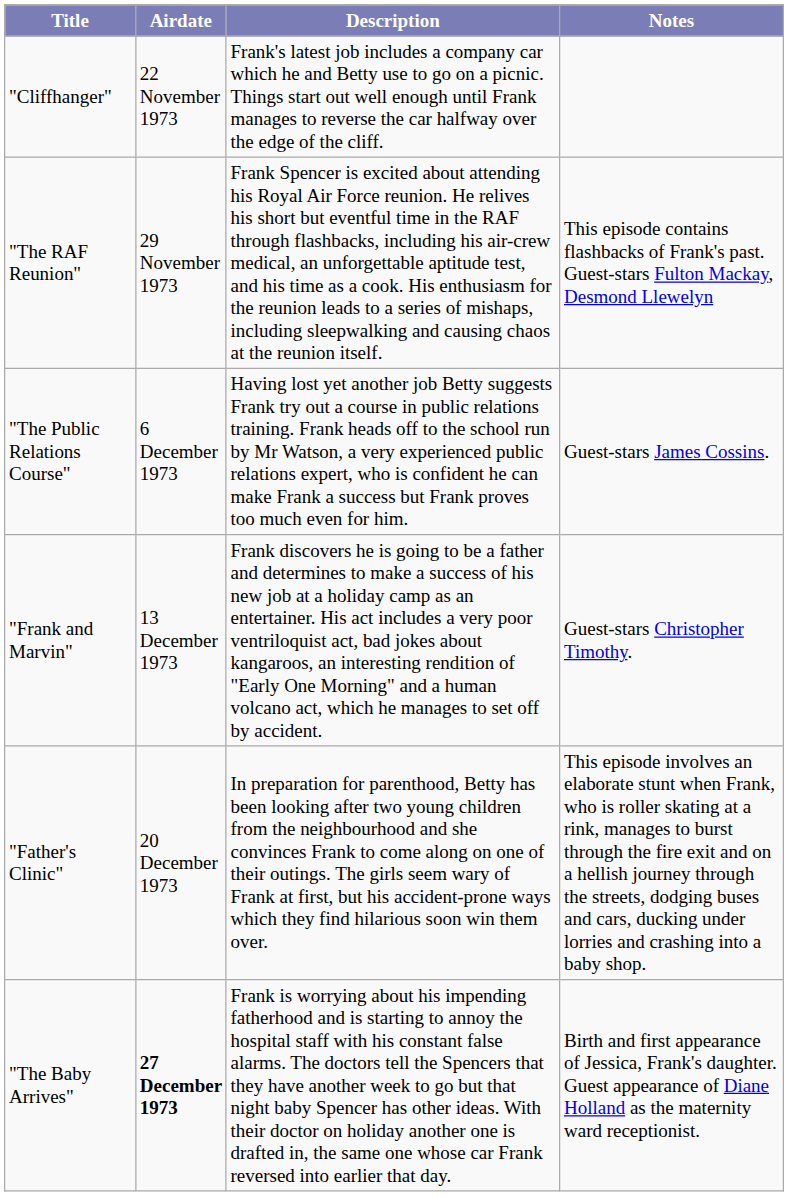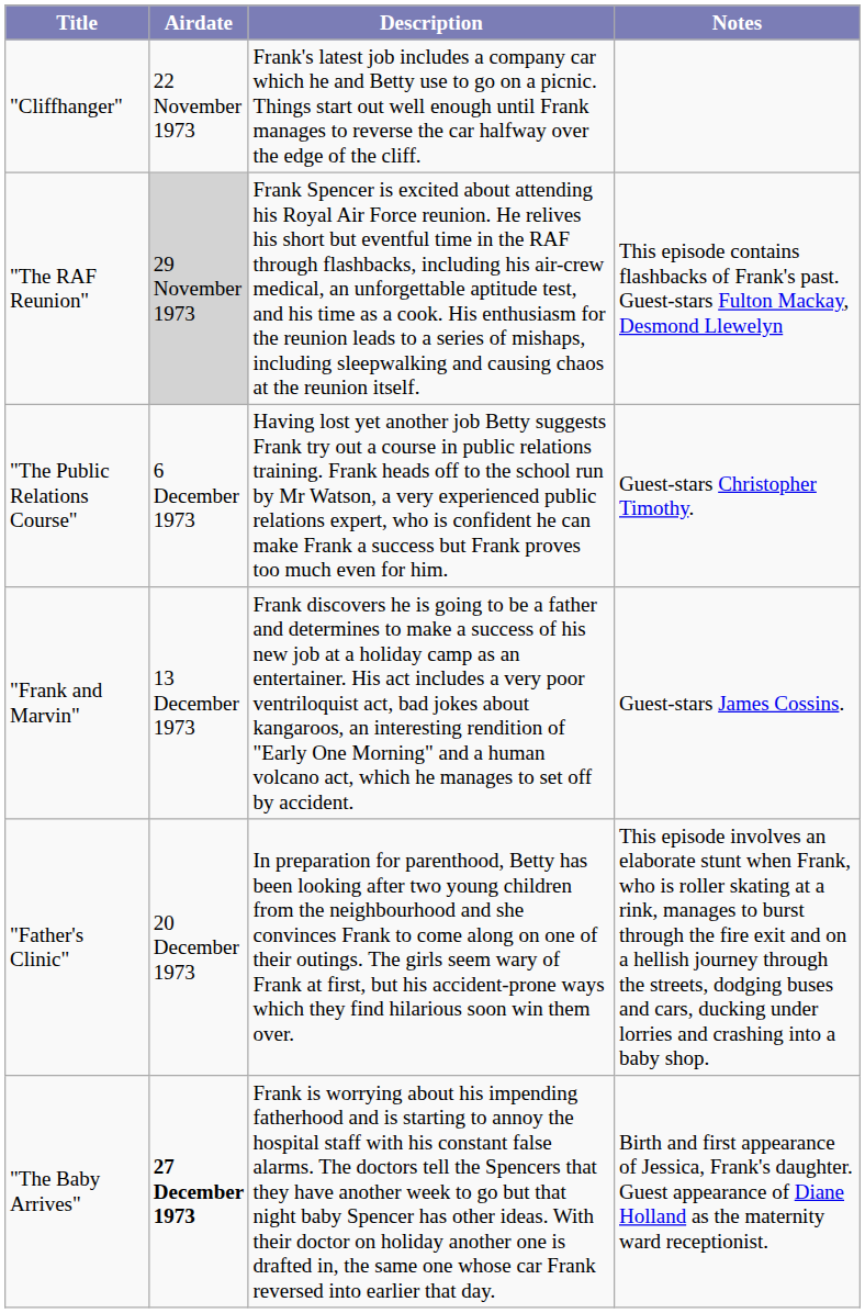 <table class="wikitable" width=100% border=1 style="font-size: 95%">
 <tr>
 </tr>
 <tr style="color:#fff;">
 <th style="background:#7B7DB6" width=17%>Title</th>
 <th style="background:#7B7DB6" width=8%>Airdate</th>
 <th style="background:#7B7DB6" width=45%>Description</th>
 <th style="background:#7B7DB6" width=30%>Notes</th>
 </tr>
 <tr>
 <td>"Cliffhanger"</td>
 <td>22 November 1973</td>
 <td>Frank's latest job includes a company car which he and Betty use to go on a picnic. Things start out well enough until Frank manages to reverse the car halfway over the edge of the cliff.</td>
 <td></td>
 </tr>
 <tr>
 <td>"The RAF Reunion"</td>
-<td>29 November 1973</td>
+<td style="background: lightgrey;">29 November 1973</td>
 <td>Frank Spencer is excited about attending his Royal Air Force reunion. He relives his short but eventful time in the RAF through flashbacks, including his air-crew medical, an unforgettable aptitude test, and his time as a cook. His enthusiasm for the reunion leads to a series of mishaps, including sleepwalking and causing chaos at the reunion itself.</td>
 <td>This episode contains flashbacks of Frank's past.<br>Guest-stars <a href='#'>Fulton Mackay</a>, <a href='#'>Desmond Llewelyn</a></td>
 </tr>
 <tr>
 <td>"The Public Relations Course"</td>
 <td>6 December 1973</td>
 <td>Having lost yet another job Betty suggests Frank try out a course in public relations training. Frank heads off to the school run by Mr Watson, a very experienced public relations expert, who is confident he can make Frank a success but Frank proves too much even for him.</td>
-<td>Guest-stars <a href='#'>James Cossins</a>.</td>
+<td>Guest-stars <a href='#'>Christopher Timothy</a>.</td>
 </tr>
 <tr>
 <td>"Frank and Marvin"</td>
 <td>13 December 1973</td>
 <td>Frank discovers he is going to be a father and determines to make a success of his new job at a holiday camp as an entertainer. His act includes a very poor ventriloquist act, bad jokes about kangaroos, an interesting rendition of "Early One Morning" and a human volcano act, which he manages to set off by accident.</td>
-<td>Guest-stars <a href='#'>Christopher Timothy</a>.</td>
+<td>Guest-stars <a href='#'>James Cossins</a>.</td>
 </tr>
 <tr>
 <td>"Father's Clinic"</td>
 <td>20 December 1973</td>
 <td>In preparation for parenthood, Betty has been looking after two young children from the neighbourhood and she convinces Frank to come along on one of their outings. The girls seem wary of Frank at first, but his accident-prone ways which they find hilarious soon win them over.</td>
 <td>This episode involves an elaborate stunt when Frank, who is roller skating at a rink, manages to burst through the fire exit and on a hellish journey through the streets, dodging buses and cars, ducking under lorries and crashing into a baby shop.</td>
 </tr>
 <tr>
 <td>"The Baby Arrives"</td>
 <td><strong>27 December 1973</strong></td>
 <td>Frank is worrying about his impending fatherhood and is starting to annoy the hospital staff with his constant false alarms. The doctors tell the Spencers that they have another week to go but that night baby Spencer has other ideas. With their doctor on holiday another one is drafted in, the same one whose car Frank reversed into earlier that day.</td>
 <td>Birth and first appearance of Jessica, Frank's daughter.<br>Guest appearance of <a href='#'>Diane Holland</a> as the maternity ward receptionist.</td>
 </tr>
 </table>
